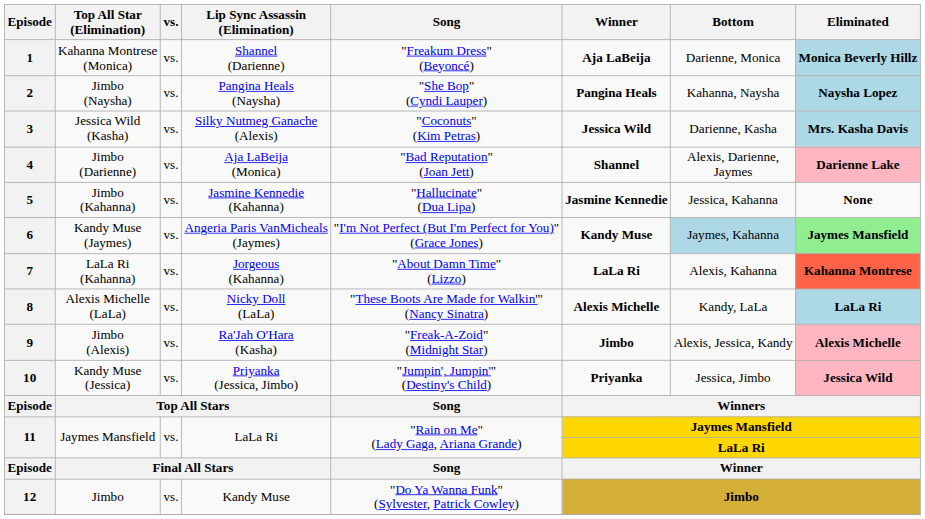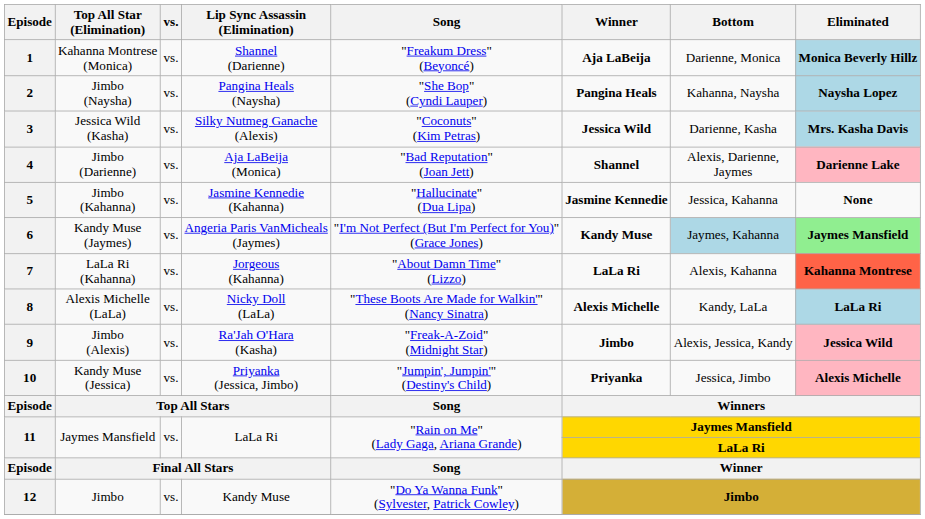 <table class="wikitable" style="text-align:center">
 <tr>
 <th scope="col">Episode</th>
 <th scope="col" nowrap>Top All Star<br>(Elimination)</th>
 <th scope="col">vs.</th>
 <th scope="col">Lip Sync Assassin<br>(Elimination)</th>
 <th scope="col">Song</th>
 <th scope="col">Winner</th>
 <th scope="col">Bottom</th>
 <th scope="col">Eliminated</th>
 </tr>
 <tr>
 <th scope="row">1</th>
 <td nowrap>Kahanna Montrese<br>(Monica)</td>
 <td>vs.</td>
 <td><a href='#'>Shannel</a><br>(Darienne)</td>
 <td>"<a href='#'>Freakum Dress</a>"<br>(<a href='#'>Beyoncé</a>)</td>
 <td><strong>Aja LaBeija</strong></td>
 <td>Darienne, Monica</td>
 <td bgcolor="lightblue" nowrap><strong>Monica Beverly Hillz</strong></td>
 </tr>
 <tr>
 <th scope="row">2</th>
 <td>Jimbo<br>(Naysha)</td>
 <td>vs.</td>
 <td><a href='#'>Pangina Heals</a><br>(Naysha)</td>
 <td>"<a href='#'>She Bop</a>"<br>(<a href='#'>Cyndi Lauper</a>)</td>
 <td><strong>Pangina Heals</strong></td>
 <td>Kahanna, Naysha</td>
 <td bgcolor="lightblue"><strong>Naysha Lopez</strong></td>
 </tr>
 <tr>
 <th scope="row">3</th>
 <td>Jessica Wild<br>(Kasha)</td>
 <td>vs.</td>
 <td><a href='#'>Silky Nutmeg Ganache</a><br>(Alexis)</td>
 <td>"<a href='#'>Coconuts</a>"<br>(<a href='#'>Kim Petras</a>)</td>
 <td><strong>Jessica Wild</strong></td>
 <td>Darienne, Kasha</td>
 <td bgcolor="lightblue"><strong>Mrs. Kasha Davis</strong></td>
 </tr>
 <tr>
 <th scope="row">4</th>
 <td>Jimbo<br>(Darienne)</td>
 <td>vs.</td>
 <td><a href='#'>Aja LaBeija</a><br>(Monica)</td>
 <td>"<a href='#'>Bad Reputation</a>"<br>(<a href='#'>Joan Jett</a>)</td>
 <td><strong>Shannel</strong></td>
 <td nowrap>Alexis, Darienne,<br>Jaymes</td>
 <td bgcolor="lightpink"><strong>Darienne Lake</strong></td>
 </tr>
 <tr>
 <th scope="row">5</th>
 <td>Jimbo<br>(Kahanna)</td>
 <td>vs.</td>
 <td><a href='#'>Jasmine Kennedie</a><br>(Kahanna)</td>
 <td>"<a href='#'>Hallucinate</a>"<br>(<a href='#'>Dua Lipa</a>)</td>
 <td nowrap><strong>Jasmine Kennedie</strong></td>
 <td>Jessica, Kahanna</td>
 <td><strong>None</strong></td>
 </tr>
 <tr>
 <th scope="row">6</th>
 <td>Kandy Muse<br>(Jaymes)</td>
 <td>vs.</td>
 <td nowrap><a href='#'>Angeria Paris VanMicheals</a><br>(Jaymes)</td>
 <td nowrap>"<a href='#'>I'm Not Perfect (But I'm Perfect for You)</a>"<br>(<a href='#'>Grace Jones</a>)</td>
 <td><strong>Kandy Muse</strong></td>
 <td style="background: lightblue;">Jaymes, Kahanna</td>
 <td bgcolor="lightgreen"><strong>Jaymes Mansfield</strong></td>
 </tr>
 <tr>
 <th scope="row">7</th>
 <td>LaLa Ri<br>(Kahanna)</td>
 <td>vs.</td>
 <td><a href='#'>Jorgeous</a><br>(Kahanna)</td>
 <td>"<a href='#'>About Damn Time</a>"<br>(<a href='#'>Lizzo</a>)</td>
 <td><strong>LaLa Ri</strong></td>
 <td>Alexis, Kahanna</td>
 <td bgcolor="tomato"><strong>Kahanna Montrese</strong></td>
 </tr>
 <tr>
 <th scope="row">8</th>
 <td>Alexis Michelle<br>(LaLa)</td>
 <td>vs.</td>
 <td><a href='#'>Nicky Doll</a><br>(LaLa)</td>
 <td>"<a href='#'>These Boots Are Made for Walkin'</a>"<br>(<a href='#'>Nancy Sinatra</a>)</td>
 <td><strong>Alexis Michelle</strong></td>
 <td>Kandy, LaLa</td>
 <td bgcolor="lightblue"><strong>LaLa Ri</strong></td>
 </tr>
 <tr>
 <th scope="row">9</th>
 <td>Jimbo<br>(Alexis)</td>
 <td>vs.</td>
 <td><a href='#'>Ra'Jah O'Hara</a><br>(Kasha)</td>
 <td>"<a href='#'>Freak-A-Zoid</a>"<br>(<a href='#'>Midnight Star</a>)</td>
 <td><strong>Jimbo</strong></td>
 <td>Alexis, Jessica, Kandy</td>
-<td bgcolor="lightpink"><strong>Alexis Michelle</strong></td>
+<td bgcolor="lightpink"><strong>Jessica Wild</strong></td>
 </tr>
 <tr>
 <th scope="row">10</th>
 <td>Kandy Muse<br>(Jessica)</td>
 <td>vs.</td>
 <td><a href='#'>Priyanka</a><br>(Jessica, Jimbo)</td>
 <td>"<a href='#'>Jumpin', Jumpin'</a>"<br>(<a href='#'>Destiny's Child</a>)</td>
 <td><strong>Priyanka</strong></td>
 <td>Jessica, Jimbo</td>
-<td bgcolor="lightpink"><strong>Jessica Wild</strong></td>
+<td bgcolor="lightpink"><strong>Alexis Michelle</strong></td>
 </tr>
 <tr>
 <th scope="col">Episode</th>
 <th scope="col" colspan="3">Top All Stars</th>
 <th scope="col">Song</th>
 <th scope="col" colspan="3">Winners</th>
 </tr>
 <tr>
 <th scope="row" rowspan="2">11</th>
 <td rowspan="2">Jaymes Mansfield</td>
 <td rowspan="2">vs.</td>
 <td rowspan="2">LaLa Ri</td>
 <td rowspan="2">"<a href='#'>Rain on Me</a>"<br>(<a href='#'>Lady Gaga</a>, <a href='#'>Ariana Grande</a>)</td>
 <td colspan="3" bgcolor="gold"><strong>Jaymes Mansfield</strong></td>
 </tr>
 <tr>
 <td colspan="3" bgcolor="gold"><strong>LaLa Ri</strong></td>
 </tr>
 <tr>
 <th scope="col">Episode</th>
 <th scope="col" colspan="3">Final All Stars</th>
 <th scope="col">Song</th>
 <th scope="col" colspan="3">Winner</th>
 </tr>
 <tr>
 <th scope="row">12</th>
 <td>Jimbo</td>
 <td>vs.</td>
 <td>Kandy Muse</td>
 <td>"<a href='#'>Do Ya Wanna Funk</a>"<br>(<a href='#'>Sylvester</a>, <a href='#'>Patrick Cowley</a>)</td>
 <td colspan="3" bgcolor="#D4AF37"><strong>Jimbo</strong></td>
 </tr>
 <tr>
 </tr>
 </table>
